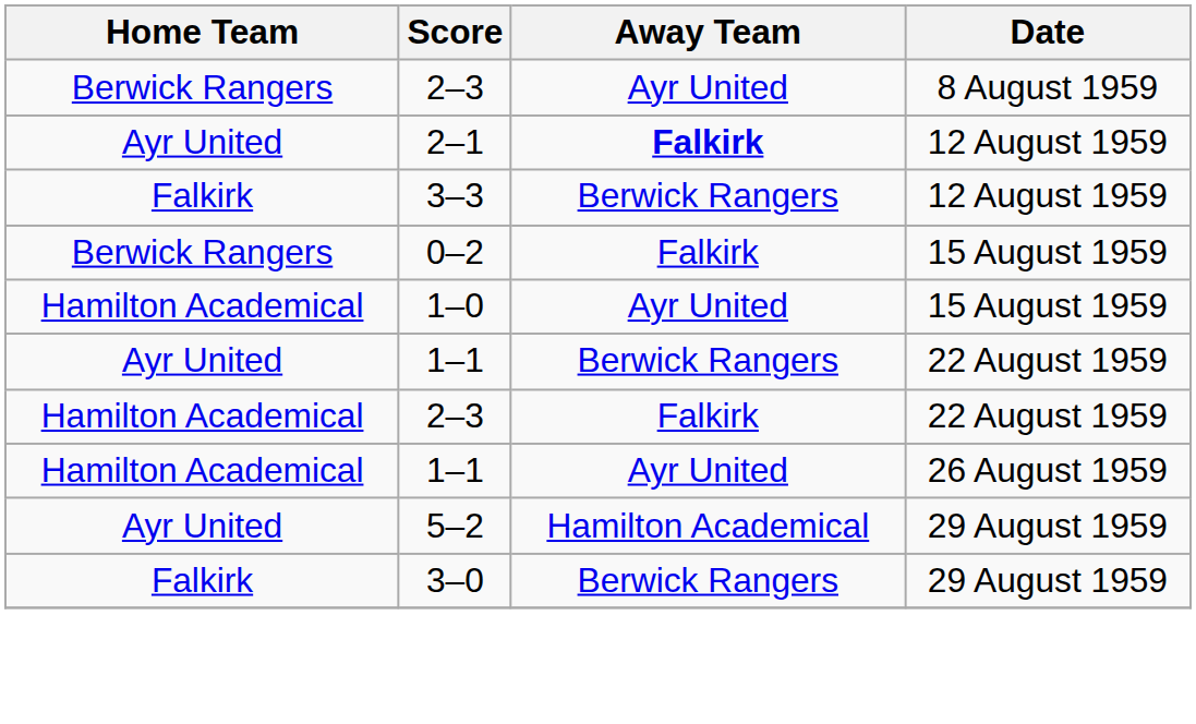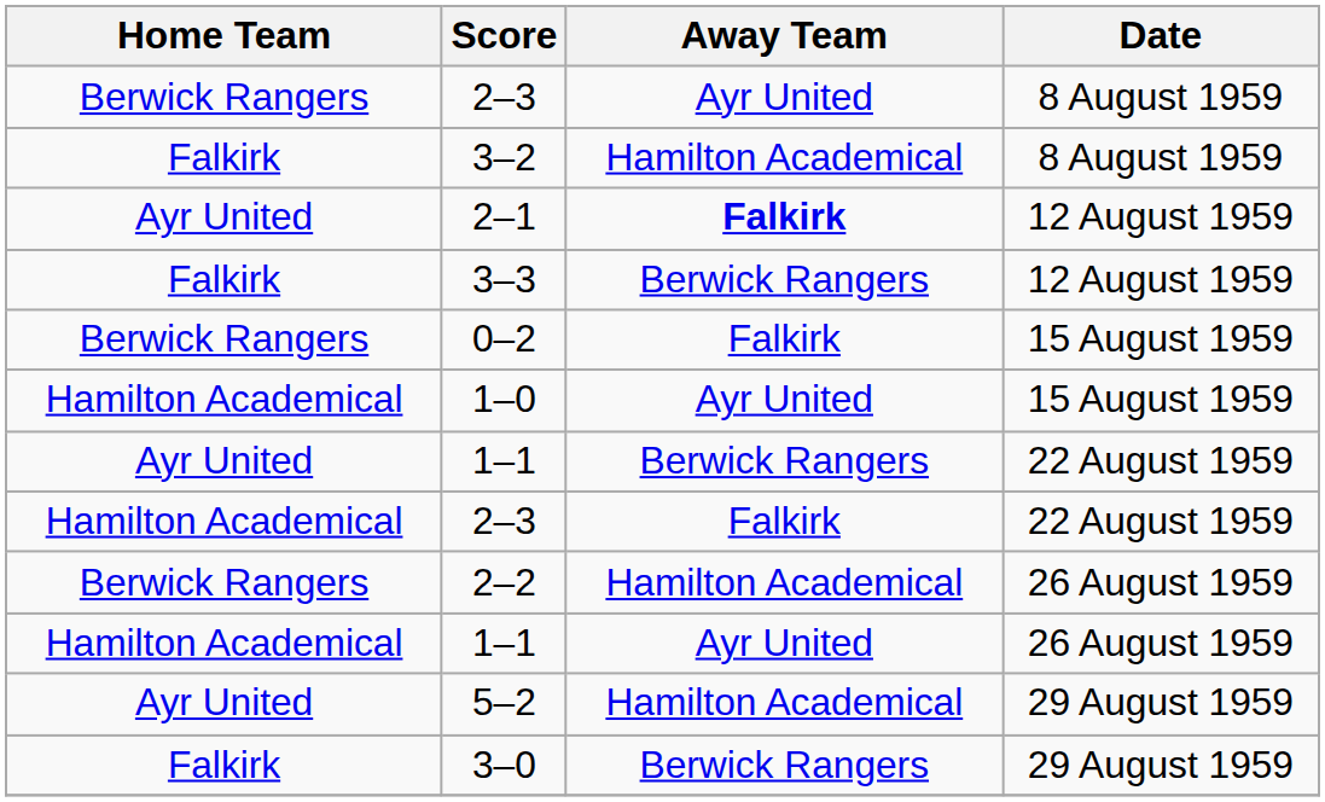 <table class="wikitable" style="text-align:center;">
 <tr>
 <th width=175>Home Team</th>
 <th width=20>Score</th>
 <th width=175>Away Team</th>
 <th width= 125>Date</th>
 </tr>
 <tr>
 <td><a href='#'>Berwick Rangers</a></td>
 <td>2–3</td>
 <td><a href='#'>Ayr United</a></td>
+<td>8 August 1959</td>
+</tr>
+<tr>
+<td><a href='#'>Falkirk</a></td>
+<td>3–2</td>
+<td><a href='#'>Hamilton Academical</a></td>
 <td>8 August 1959</td>
 </tr>
 <tr>
 <td><a href='#'>Ayr United</a></td>
 <td>2–1</td>
 <td><strong><a href='#'>Falkirk</a></strong></td>
 <td>12 August 1959</td>
 </tr>
 <tr>
 <td><a href='#'>Falkirk</a></td>
 <td>3–3</td>
 <td><a href='#'>Berwick Rangers</a></td>
 <td>12 August 1959</td>
 </tr>
 <tr>
 <td><a href='#'>Berwick Rangers</a></td>
 <td>0–2</td>
 <td><a href='#'>Falkirk</a></td>
 <td>15 August 1959</td>
 </tr>
 <tr>
 <td><a href='#'>Hamilton Academical</a></td>
 <td>1–0</td>
 <td><a href='#'>Ayr United</a></td>
 <td>15 August 1959</td>
 </tr>
 <tr>
 <td><a href='#'>Ayr United</a></td>
 <td>1–1</td>
 <td><a href='#'>Berwick Rangers</a></td>
 <td>22 August 1959</td>
 </tr>
 <tr>
 <td><a href='#'>Hamilton Academical</a></td>
 <td>2–3</td>
 <td><a href='#'>Falkirk</a></td>
 <td>22 August 1959</td>
 </tr>
 <tr>
+<td><a href='#'>Berwick Rangers</a></td>
+<td>2–2</td>
+<td><a href='#'>Hamilton Academical</a></td>
+<td>26 August 1959</td>
+</tr>
+<tr>
 <td><a href='#'>Hamilton Academical</a></td>
 <td>1–1</td>
 <td><a href='#'>Ayr United</a></td>
 <td>26 August 1959</td>
 </tr>
 <tr>
 <td><a href='#'>Ayr United</a></td>
 <td>5–2</td>
 <td><a href='#'>Hamilton Academical</a></td>
 <td>29 August 1959</td>
 </tr>
 <tr>
 <td><a href='#'>Falkirk</a></td>
 <td>3–0</td>
 <td><a href='#'>Berwick Rangers</a></td>
 <td>29 August 1959</td>
 </tr>
 <tr>
 </tr>
 </table>
